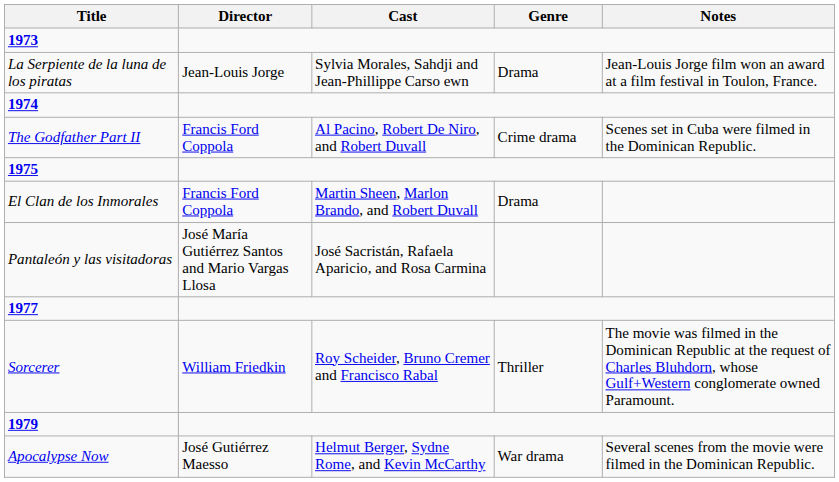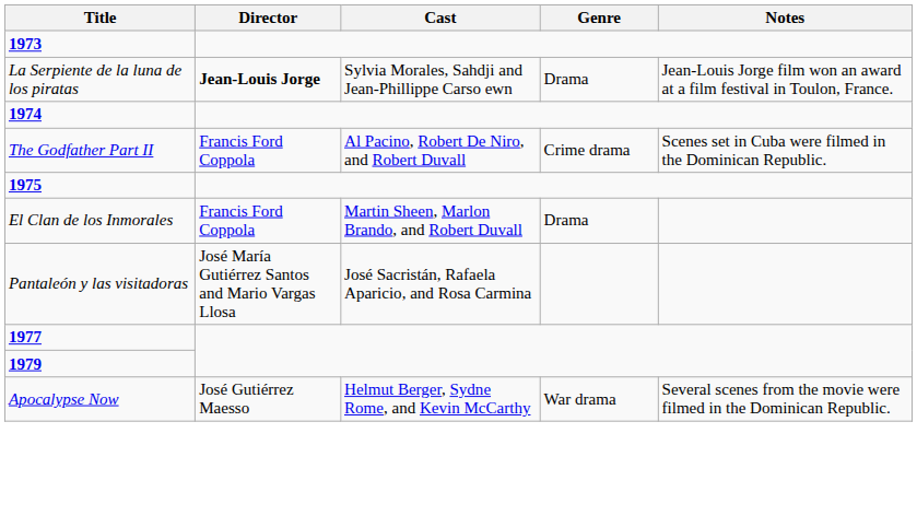 <table class="wikitable" width= "100%">
 <tr>
 <th width=21%>Title</th>
 <th width=16%>Director</th>
 <th width=22%>Cast</th>
 <th width=13%>Genre</th>
 <th width=28%>Notes</th>
 </tr>
 <tr>
 <td><strong><a href='#'>1973</a></strong></td>
 </tr>
 <tr>
 <td><em>La Serpiente de la luna de los piratas</em></td>
-<td>Jean-Louis Jorge</td>
+<td><strong>Jean-Louis Jorge</strong></td>
 <td>Sylvia Morales, Sahdji and Jean-Phillippe Carso ewn</td>
 <td>Drama</td>
 <td>Jean-Louis Jorge film won an award at a film festival in Toulon, France.</td>
 </tr>
 <tr>
 <td><strong><a href='#'>1974</a></strong></td>
 </tr>
 <tr>
 <td><em><a href='#'>The Godfather Part II</a></em></td>
 <td><a href='#'>Francis Ford Coppola</a></td>
 <td><a href='#'>Al Pacino</a>, <a href='#'>Robert De Niro</a>, and <a href='#'>Robert Duvall</a></td>
 <td>Crime drama</td>
 <td>Scenes set in Cuba were filmed in the Dominican Republic.</td>
 </tr>
 <tr>
 <td><strong><a href='#'>1975</a></strong></td>
 </tr>
 <tr>
 <td><em>El Clan de los Inmorales</em></td>
 <td><a href='#'>Francis Ford Coppola</a></td>
 <td><a href='#'>Martin Sheen</a>, <a href='#'>Marlon Brando</a>, and <a href='#'>Robert Duvall</a></td>
 <td>Drama</td>
 <td></td>
 </tr>
 <tr>
 <td><em>Pantaleón y las visitadoras</em></td>
 <td>José María Gutiérrez Santos and Mario Vargas Llosa</td>
 <td>José Sacristán, Rafaela Aparicio, and Rosa Carmina</td>
 <td></td>
 <td></td>
 </tr>
 <tr>
 <td><strong><a href='#'>1977</a></strong></td>
 </tr>
 <tr>
-<td><em><a href='#'>Sorcerer</a></em></td>
-<td><a href='#'>William Friedkin</a></td>
-<td><a href='#'>Roy Scheider</a>, <a href='#'>Bruno Cremer</a> and <a href='#'>Francisco Rabal</a></td>
-<td>Thriller</td>
-<td>The movie was filmed in the Dominican Republic at the request of <a href='#'>Charles Bluhdorn</a>, whose <a href='#'>Gulf+Western</a> conglomerate owned Paramount.</td>
-</tr>
-<tr>
 <td><strong><a href='#'>1979</a></strong></td>
 </tr>
 <tr>
 <td><em><a href='#'>Apocalypse Now</a></em></td>
 <td>José Gutiérrez Maesso</td>
 <td><a href='#'>Helmut Berger</a>, <a href='#'>Sydne Rome</a>, and <a href='#'>Kevin McCarthy</a></td>
 <td>War drama</td>
 <td>Several scenes from the movie were filmed in the Dominican Republic.</td>
 </tr>
 </table>
